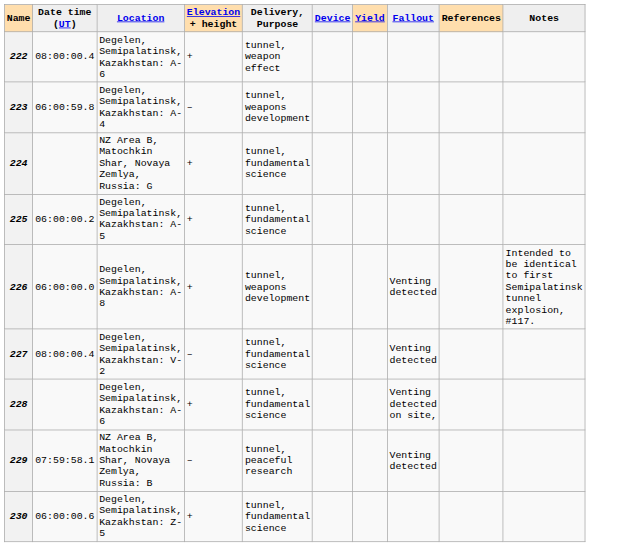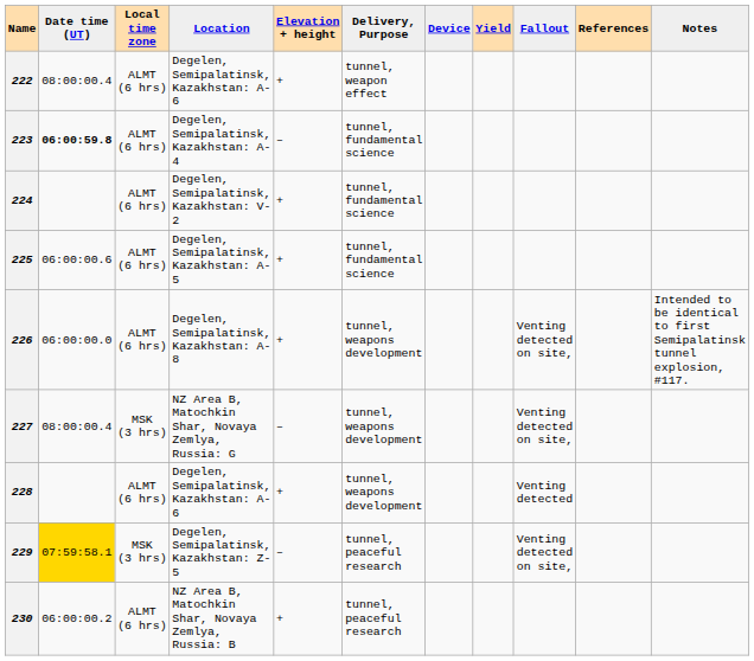 <table class="wikitable sortable">
 <tr>
 <th style="background:#ffdead;">Name </th>
 <th style="background:#efefef;">Date time (<a href='#'>UT</a>)</th>
+<th style="background:#ffdead;">Local <a href='#'>time zone</a></th>
 <th style="background:#efefef;"><a href='#'>Location</a></th>
 <th style="background:#ffdead;"><a href='#'>Elevation</a> + height </th>
 <th style="background:#efefef;">Delivery, <br>Purpose </th>
 <th style="background:#efefef;"><a href='#'>Device</a></th>
 <th style="background:#ffdead;"><a href='#'>Yield</a></th>
 <th style="background:#efefef;" class="unsortable"><a href='#'>Fallout</a></th>
 <th style="background:#ffdead;" class="unsortable">References</th>
 <th style="background:#efefef;" class="unsortable">Notes</th>
 </tr>
 <tr>
 <th><em>222</em></th>
 <td> 08:00:00.4</td>
+<td style="text-align:center;">ALMT (6 hrs)<br></td>
 <td>Degelen, Semipalatinsk, Kazakhstan: A-6 </td>
 <td> +</td>
 <td>tunnel,<br>weapon effect</td>
 <td></td>
 <td style="text-align:center;"></td>
 <td></td>
 <td></td>
 <td></td>
 </tr>
 <tr>
 <th><em>223</em></th>
-<td> 06:00:59.8</td>
+<td><strong> 06:00:59.8</strong></td>
+<td style="text-align:center;">ALMT (6 hrs)<br></td>
 <td>Degelen, Semipalatinsk, Kazakhstan: A-4 </td>
 <td> – </td>
-<td>tunnel,<br>weapons development</td>
+<td>tunnel,<br>fundamental science</td>
 <td></td>
 <td style="text-align:center;"></td>
 <td></td>
 <td></td>
 <td></td>
 </tr>
 <tr>
 <th><em>224</em></th>
 <td></td>
-<td>NZ Area B, Matochkin Shar, Novaya Zemlya, Russia: G </td>
+<td style="text-align:center;">ALMT (6 hrs)<br></td>
+<td>Degelen, Semipalatinsk, Kazakhstan: V-2 </td>
 <td> +</td>
 <td>tunnel,<br>fundamental science</td>
 <td></td>
 <td style="text-align:center;"></td>
 <td></td>
 <td></td>
 <td></td>
 </tr>
 <tr>
 <th><em>225</em></th>
-<td> 06:00:00.2</td>
+<td> 06:00:00.6</td>
+<td style="text-align:center;">ALMT (6 hrs)<br></td>
 <td>Degelen, Semipalatinsk, Kazakhstan: A-5 </td>
 <td> +</td>
 <td>tunnel,<br>fundamental science</td>
 <td></td>
 <td style="text-align:center;"></td>
 <td></td>
 <td></td>
 <td></td>
 </tr>
 <tr>
 <th><em>226</em></th>
 <td> 06:00:00.0</td>
+<td style="text-align:center;">ALMT (6 hrs)<br></td>
 <td>Degelen, Semipalatinsk, Kazakhstan: A-8 </td>
 <td> +</td>
 <td>tunnel,<br>weapons development</td>
 <td></td>
 <td style="text-align:center;"></td>
-<td>Venting detected</td>
+<td>Venting detected on site, </td>
 <td></td>
 <td>Intended to be identical to first Semipalatinsk tunnel explosion, #117.</td>
 </tr>
 <tr>
 <th><em>227</em></th>
 <td> 08:00:00.4</td>
-<td>Degelen, Semipalatinsk, Kazakhstan: V-2 </td>
+<td style="text-align:center;">MSK (3 hrs)<br></td>
+<td>NZ Area B, Matochkin Shar, Novaya Zemlya, Russia: G </td>
 <td> – </td>
-<td>tunnel,<br>fundamental science</td>
+<td>tunnel,<br>weapons development</td>
+<td></td>
+<td style="text-align:center;"></td>
+<td>Venting detected on site, </td>
+<td></td>
+<td></td>
+</tr>
+<tr>
+<th><em>228</em></th>
+<td></td>
+<td style="text-align:center;">ALMT (6 hrs)<br></td>
+<td>Degelen, Semipalatinsk, Kazakhstan: A-6 </td>
+<td> +</td>
+<td>tunnel,<br>weapons development</td>
 <td></td>
 <td style="text-align:center;"></td>
 <td>Venting detected</td>
 <td></td>
 <td></td>
 </tr>
 <tr>
-<th><em>228</em></th>
-<td></td>
-<td>Degelen, Semipalatinsk, Kazakhstan: A-6 </td>
-<td> +</td>
-<td>tunnel,<br>fundamental science</td>
+<th><em>229</em></th>
+<td style="background: gold;"> 07:59:58.1</td>
+<td style="text-align:center;">MSK (3 hrs)<br></td>
+<td>Degelen, Semipalatinsk, Kazakhstan: Z-5 </td>
+<td> – </td>
+<td>tunnel,<br>peaceful research</td>
 <td></td>
 <td style="text-align:center;"></td>
 <td>Venting detected on site, </td>
 <td></td>
 <td></td>
 </tr>
 <tr>
-<th><em>229</em></th>
-<td> 07:59:58.1</td>
+<th><em>230</em></th>
+<td> 06:00:00.2</td>
+<td style="text-align:center;">ALMT (6 hrs)<br></td>
 <td>NZ Area B, Matochkin Shar, Novaya Zemlya, Russia: B </td>
-<td> – </td>
+<td> +</td>
 <td>tunnel,<br>peaceful research</td>
-<td></td>
-<td style="text-align:center;"></td>
-<td>Venting detected</td>
-<td></td>
-<td></td>
-</tr>
-<tr>
-<th><em>230</em></th>
-<td> 06:00:00.6</td>
-<td>Degelen, Semipalatinsk, Kazakhstan: Z-5 </td>
-<td> +</td>
-<td>tunnel,<br>fundamental science</td>
 <td></td>
 <td style="text-align:center;"></td>
 <td></td>
 <td></td>
 <td></td>
 </tr>
 </table>
